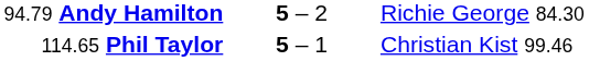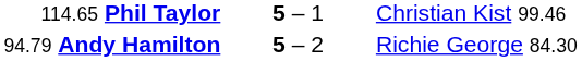 <table style="text-align:center">
 <tr>
 <th width=223></th>
 <th width=100></th>
 <th width=223></th>
 </tr>
 <tr>
+<td align=right><small><span>114.65</span></small> <strong><a href='#'>Phil Taylor</a></strong> </td>
+<td><strong>5</strong> – 1</td>
+<td align=left> <a href='#'>Christian Kist</a> <small><span>99.46</span></small></td>
+</tr>
+<tr>
 <td align=right><small><span>94.79</span></small> <strong><a href='#'>Andy Hamilton</a></strong> </td>
 <td><strong>5</strong> – 2</td>
 <td align=left> <a href='#'>Richie George</a> <small><span>84.30</span></small></td>
 </tr>
-<tr>
-<td align=right><small><span>114.65</span></small> <strong><a href='#'>Phil Taylor</a></strong> </td>
-<td><strong>5</strong> – 1</td>
-<td align=left> <a href='#'>Christian Kist</a> <small><span>99.46</span></small></td>
-</tr>
 </table>
